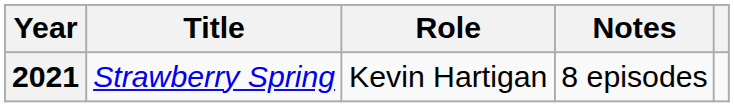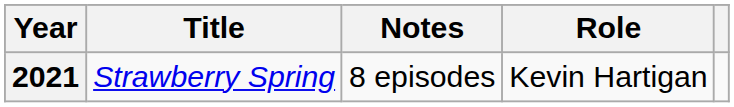 <table class="wikitable plainrowheaders sortable">
 <tr>
 <th scope="col">Year</th>
 <th scope="col">Title</th>
+<th scope="col" class="unsortable">Notes</th>
 <th scope="col">Role</th>
-<th scope="col" class="unsortable">Notes</th>
 <th scope="col" class="unsortable"></th>
 </tr>
 <tr>
 <th scope="row">2021</th>
 <td><em><a href='#'>Strawberry Spring</a></em></td>
+<td>8 episodes</td>
 <td>Kevin Hartigan</td>
-<td>8 episodes</td>
 <td></td>
 </tr>
 </table>
